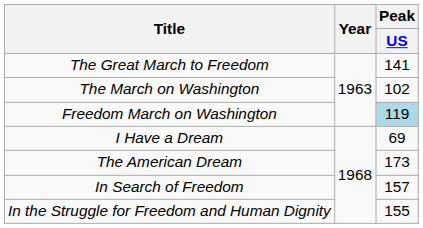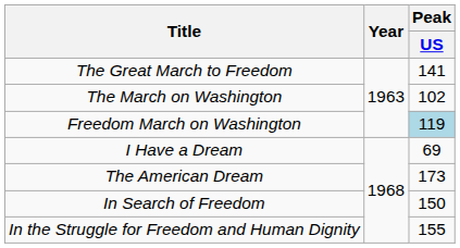 <table class="wikitable" style="text-align:center;">
 <tr>
 <th scope="col" rowspan="2">Title</th>
 <th scope="col" rowspan="2">Year</th>
 <th scope="col">Peak</th>
 </tr>
 <tr>
 <th scope="col"><a href='#'>US</a><br></th>
 </tr>
 <tr>
 <td scope="row"><em>The Great March to Freedom</em></td>
 <td rowspan="3">1963</td>
 <td>141</td>
 </tr>
 <tr>
 <td scope="row"><em>The March on Washington</em></td>
 <td>102</td>
 </tr>
 <tr>
 <td scope="row"><em>Freedom March on Washington</em></td>
 <td style="background: lightblue;">119</td>
 </tr>
 <tr>
 <td scope="row"><em>I Have a Dream</em></td>
 <td rowspan="4">1968</td>
 <td>69</td>
 </tr>
 <tr>
 <td scope="row"><em>The American Dream</em></td>
 <td>173</td>
 </tr>
 <tr>
 <td scope="row"><em>In Search of Freedom</em></td>
-<td>157</td>
+<td>150</td>
 </tr>
 <tr>
 <td scope="row"><em>In the Struggle for Freedom and Human Dignity</em></td>
 <td>155</td>
 </tr>
 </table>
